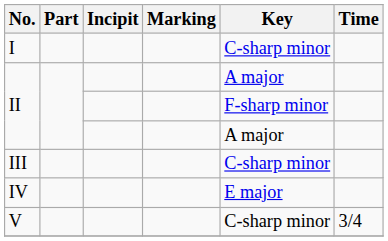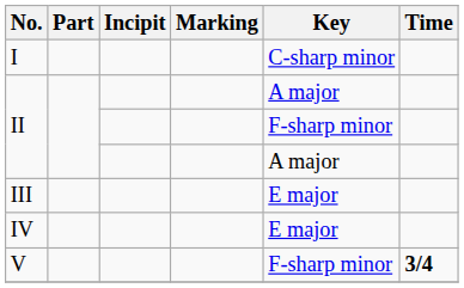 <table class="wikitable plainrowheaders">
 <tr>
 <th scope="col">No.</th>
 <th scope="col">Part</th>
 <th scope="col">Incipit</th>
 <th scope="col">Marking</th>
 <th scope="col">Key</th>
 <th scope="col">Time</th>
 </tr>
 <tr>
 <td>I</td>
 <td style="text-align: center;"></td>
 <td></td>
 <td></td>
 <td><a href='#'>C-sharp minor</a></td>
 <td></td>
 </tr>
 <tr>
 <td rowspan="3">II</td>
 <td rowspan="3" style="text-align: center;"></td>
 <td></td>
 <td></td>
 <td><a href='#'>A major</a></td>
 <td></td>
 </tr>
 <tr>
 <td></td>
 <td></td>
 <td><a href='#'>F-sharp minor</a></td>
 <td></td>
 </tr>
 <tr>
 <td></td>
 <td></td>
 <td>A major</td>
 <td></td>
 </tr>
 <tr>
 <td>III</td>
 <td style="text-align: center;"></td>
 <td></td>
 <td></td>
-<td><a href='#'>C-sharp minor</a></td>
+<td><a href='#'>E major</a></td>
 <td></td>
 </tr>
 <tr>
 <td>IV</td>
 <td></td>
 <td></td>
 <td></td>
 <td><a href='#'>E major</a></td>
 <td></td>
 </tr>
 <tr>
 <td>V</td>
 <td style="text-align: center;"></td>
 <td></td>
 <td></td>
-<td>C-sharp minor</td>
-<td>3/4</td>
+<td><a href='#'>F-sharp minor</a></td>
+<td><strong>3/4</strong></td>
 </tr>
 <tr>
 </tr>
 </table>
